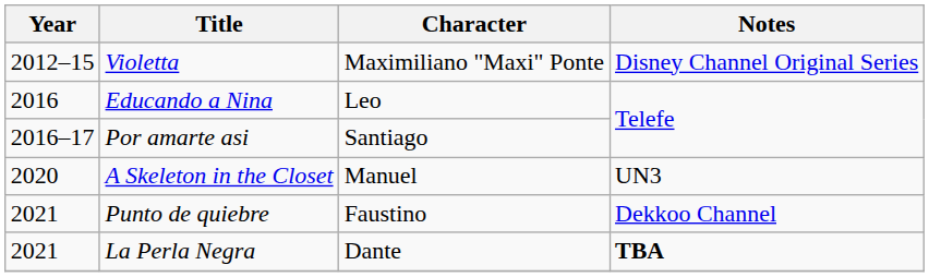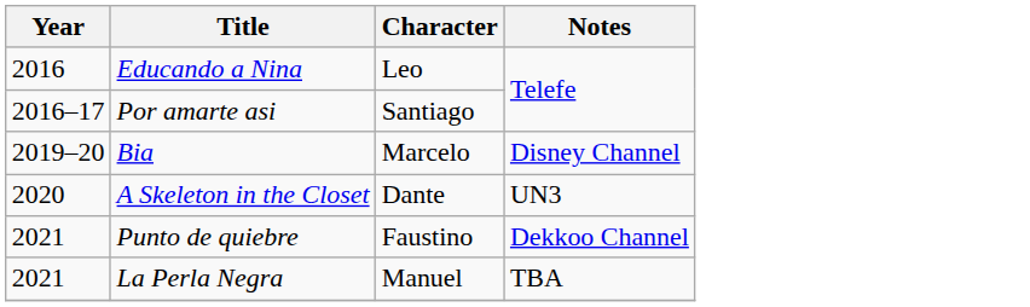 <table class="wikitable">
 <tr>
 <th>Year</th>
 <th>Title</th>
 <th>Character</th>
 <th>Notes</th>
-</tr>
-<tr>
-<td>2012–15</td>
-<td><em><a href='#'>Violetta</a></em></td>
-<td>Maximiliano "Maxi" Ponte</td>
-<td><a href='#'>Disney Channel Original Series</a></td>
 </tr>
 <tr>
 <td>2016</td>
 <td><em><a href='#'>Educando a Nina</a></em></td>
 <td>Leo</td>
 <td rowspan=2><a href='#'>Telefe</a></td>
 </tr>
 <tr>
 <td>2016–17</td>
 <td><em>Por amarte asi</em></td>
 <td>Santiago</td>
 </tr>
 <tr>
+<td>2019–20</td>
+<td><em><a href='#'>Bia</a></em></td>
+<td>Marcelo</td>
+<td><a href='#'>Disney Channel</a></td>
+</tr>
+<tr>
 <td>2020</td>
 <td><em><a href='#'>A Skeleton in the Closet</a></em></td>
-<td>Manuel</td>
+<td>Dante</td>
 <td>UN3</td>
 </tr>
 <tr>
 <td>2021</td>
 <td><em>Punto de quiebre</em></td>
 <td>Faustino</td>
 <td><a href='#'>Dekkoo Channel</a></td>
 </tr>
 <tr>
 <td>2021</td>
 <td><em>La Perla Negra</em></td>
-<td>Dante</td>
-<td><strong>TBA</strong></td>
+<td>Manuel</td>
+<td>TBA</td>
 </tr>
 <tr>
 </tr>
 </table>
